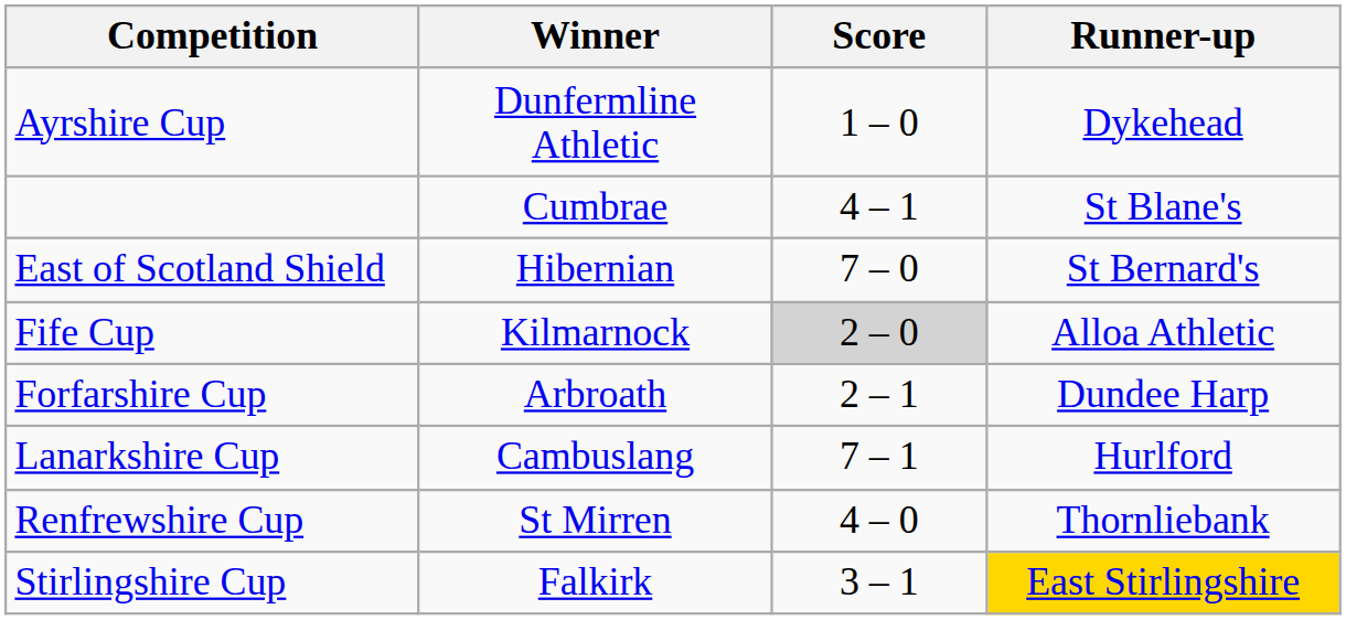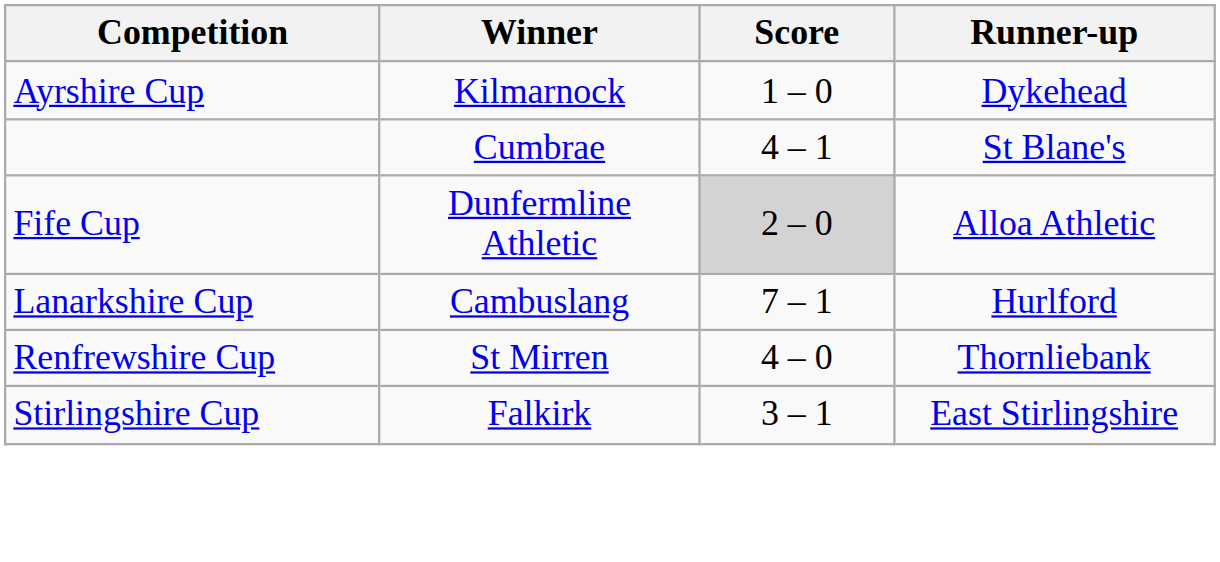 <table class="wikitable" style="text-align: center;">
 <tr>
 <th width=160>Competition</th>
 <th width=135>Winner</th>
 <th width=80>Score</th>
 <th width=135>Runner-up</th>
 </tr>
 <tr>
 <td align=left><a href='#'>Ayrshire Cup</a></td>
-<td><a href='#'>Dunfermline Athletic</a></td>
+<td><a href='#'>Kilmarnock</a></td>
 <td>1 – 0</td>
 <td><a href='#'>Dykehead</a></td>
 </tr>
 <tr>
 <td align=left></td>
 <td><a href='#'>Cumbrae</a></td>
 <td>4 – 1</td>
 <td><a href='#'> St Blane's</a></td>
 </tr>
 <tr>
-<td align=left><a href='#'>East of Scotland Shield</a></td>
-<td><a href='#'>Hibernian</a></td>
-<td>7 – 0</td>
-<td><a href='#'>St Bernard's</a></td>
-</tr>
-<tr>
 <td align=left><a href='#'>Fife Cup</a></td>
-<td><a href='#'>Kilmarnock</a></td>
+<td><a href='#'>Dunfermline Athletic</a></td>
 <td style="background: lightgrey;">2 – 0</td>
 <td><a href='#'>Alloa Athletic</a></td>
-</tr>
-<tr>
-<td align=left><a href='#'>Forfarshire Cup</a></td>
-<td><a href='#'>Arbroath</a></td>
-<td>2 – 1</td>
-<td><a href='#'>Dundee Harp</a></td>
 </tr>
 <tr>
 <td align=left><a href='#'>Lanarkshire Cup</a></td>
 <td><a href='#'>Cambuslang</a></td>
 <td>7 – 1</td>
 <td><a href='#'>Hurlford</a></td>
 </tr>
 <tr>
 <td align=left><a href='#'>Renfrewshire Cup</a></td>
 <td><a href='#'>St Mirren</a></td>
 <td>4 – 0</td>
 <td><a href='#'>Thornliebank</a></td>
 </tr>
 <tr>
 <td align=left><a href='#'>Stirlingshire Cup</a></td>
 <td><a href='#'>Falkirk</a></td>
 <td>3 – 1</td>
-<td style="background: gold;"><a href='#'>East Stirlingshire</a></td>
+<td><a href='#'>East Stirlingshire</a></td>
 </tr>
 </table>
